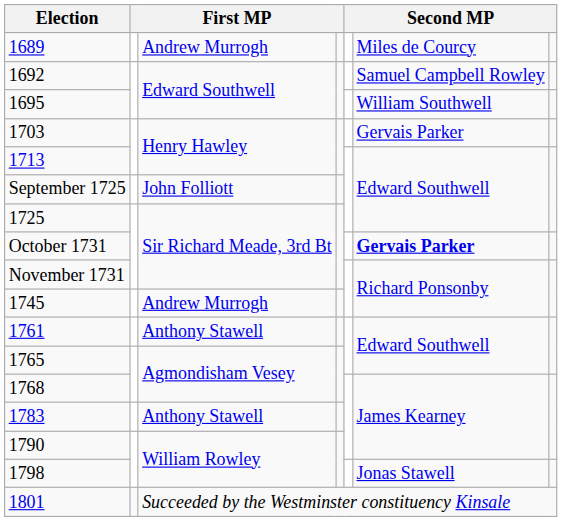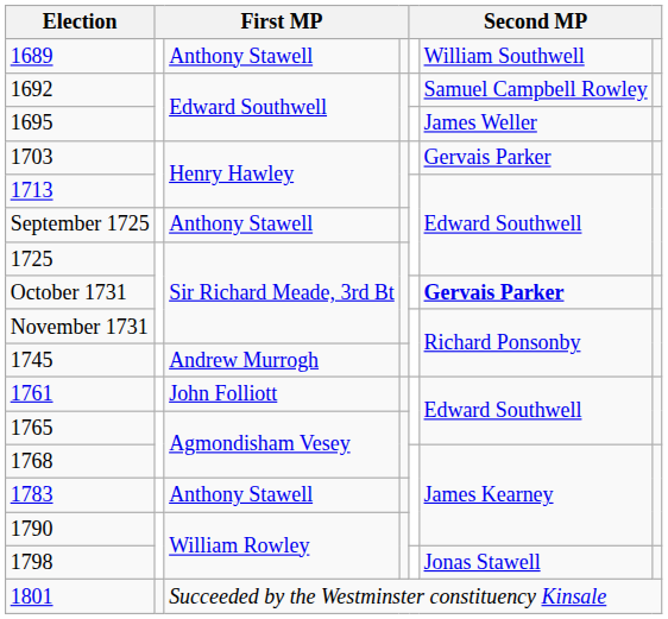 <table class="wikitable">
 <tr>
 <th>Election</th>
 <th colspan=3>First MP</th>
 <th colspan=3>Second MP</th>
 </tr>
 <tr>
 <td><a href='#'>1689</a></td>
 <td style="background-color: white"></td>
-<td><a href='#'>Andrew Murrogh</a></td>
+<td><a href='#'>Anthony Stawell</a></td>
 <td></td>
 <td style="background-color: white"></td>
-<td><a href='#'>Miles de Courcy</a></td>
+<td><a href='#'>William Southwell</a></td>
 <td></td>
 </tr>
 <tr>
 <td>1692</td>
 <td rowspan="2" style="background-color: white"></td>
 <td rowspan="2"><a href='#'>Edward Southwell</a></td>
 <td rowspan="2"></td>
 <td style="background-color: white"></td>
 <td><a href='#'>Samuel Campbell Rowley</a></td>
 <td></td>
 </tr>
 <tr>
 <td>1695</td>
 <td style="background-color: white"></td>
-<td><a href='#'>William Southwell</a></td>
+<td><a href='#'>James Weller</a></td>
 <td></td>
 </tr>
 <tr>
 <td>1703</td>
 <td rowspan="2" style="background-color: white"></td>
 <td rowspan="2"><a href='#'>Henry Hawley</a></td>
 <td rowspan="2"></td>
 <td style="background-color: white"></td>
 <td><a href='#'>Gervais Parker</a></td>
 <td></td>
 </tr>
 <tr>
 <td><a href='#'>1713</a></td>
 <td rowspan="3" style="background-color: white"></td>
 <td rowspan="3"><a href='#'>Edward Southwell</a></td>
 <td rowspan="3"></td>
 </tr>
 <tr>
 <td>September 1725</td>
 <td style="background-color: white"></td>
-<td><a href='#'>John Folliott</a></td>
+<td><a href='#'>Anthony Stawell</a></td>
 <td></td>
 </tr>
 <tr>
 <td>1725</td>
 <td rowspan="3" style="background-color: white"></td>
 <td rowspan="3"><a href='#'>Sir Richard Meade, 3rd Bt</a></td>
 <td rowspan="3"></td>
 </tr>
 <tr>
 <td>October 1731</td>
 <td style="background-color: white"></td>
 <td><strong><a href='#'>Gervais Parker</a></strong></td>
 <td></td>
 </tr>
 <tr>
 <td>November 1731</td>
 <td rowspan="2" style="background-color: white"></td>
 <td rowspan="2"><a href='#'>Richard Ponsonby</a></td>
 <td rowspan="2"></td>
 </tr>
 <tr>
 <td>1745</td>
 <td style="background-color: white"></td>
 <td><a href='#'>Andrew Murrogh</a></td>
 <td></td>
 </tr>
 <tr>
 <td><a href='#'>1761</a></td>
 <td style="background-color: white"></td>
-<td><a href='#'>Anthony Stawell</a></td>
+<td><a href='#'>John Folliott</a></td>
 <td></td>
 <td rowspan="2" style="background-color: white"></td>
 <td rowspan="2"><a href='#'>Edward Southwell</a></td>
 <td rowspan="2"></td>
 </tr>
 <tr>
 <td>1765</td>
 <td rowspan="2" style="background-color: white"></td>
 <td rowspan="2"><a href='#'>Agmondisham Vesey</a></td>
 <td rowspan="2"></td>
 </tr>
 <tr>
 <td>1768</td>
 <td rowspan="3" style="background-color: white"></td>
 <td rowspan="3"><a href='#'>James Kearney</a></td>
 <td rowspan="3"></td>
 </tr>
 <tr>
 <td><a href='#'>1783</a></td>
 <td style="background-color: white"></td>
 <td><a href='#'>Anthony Stawell</a></td>
 <td></td>
 </tr>
 <tr>
 <td>1790</td>
 <td rowspan="2" style="background-color: white"></td>
 <td rowspan="2"><a href='#'>William Rowley</a></td>
 <td rowspan="2"></td>
 </tr>
 <tr>
 <td>1798</td>
 <td style="background-color: white"></td>
 <td><a href='#'>Jonas Stawell</a></td>
 <td></td>
 </tr>
 <tr>
 <td><a href='#'>1801</a></td>
 <td></td>
 <td colspan="5"><em>Succeeded by the Westminster constituency <a href='#'>Kinsale</a></em></td>
 </tr>
 </table>
